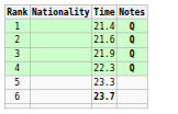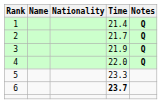 <table class="wikitable sortable" style="text-align:center">
 <tr>
 <th>Rank</th>
+<th>Name</th>
 <th>Nationality</th>
 <th>Time</th>
 <th>Notes</th>
 </tr>
 <tr bgcolor=ccffcc>
 <td>1</td>
 <td align=left></td>
+<td align=left></td>
 <td>21.4</td>
 <td><strong>Q</strong></td>
 </tr>
 <tr bgcolor=ccffcc>
 <td>2</td>
 <td align=left></td>
-<td>21.6</td>
+<td align=left></td>
+<td>21.7</td>
 <td><strong>Q</strong></td>
 </tr>
 <tr bgcolor=ccffcc>
 <td>3</td>
+<td align=left></td>
 <td align=left></td>
 <td>21.9</td>
 <td><strong>Q</strong></td>
 </tr>
 <tr bgcolor=ccffcc>
 <td>4</td>
 <td align=left></td>
-<td>22.3</td>
+<td align=left></td>
+<td>22.0</td>
 <td><strong>Q</strong></td>
 </tr>
 <tr>
 <td>5</td>
+<td align=left></td>
 <td align=left></td>
 <td>23.3</td>
 <td></td>
 </tr>
 <tr>
 <td>6</td>
 <td align=left></td>
+<td align=left></td>
 <td><strong>23.7</strong></td>
 <td></td>
 </tr>
 <tr>
 <td></td>
 <td align=left></td>
+<td align=left></td>
 <td></td>
 <td></td>
 </tr>
 </table>
